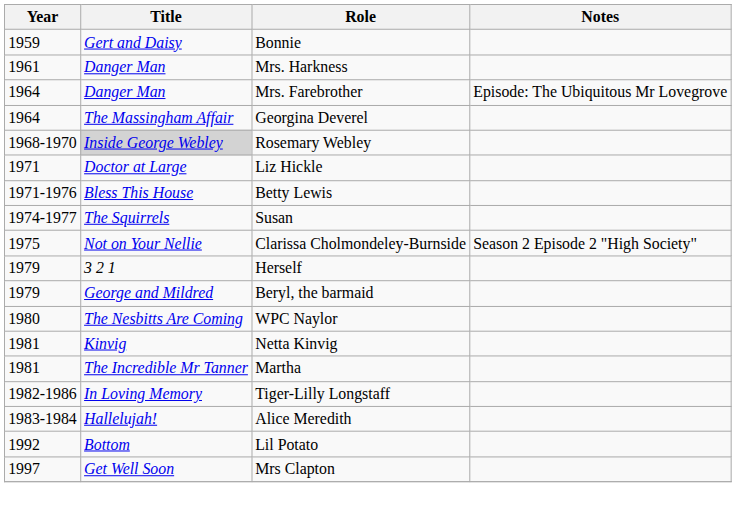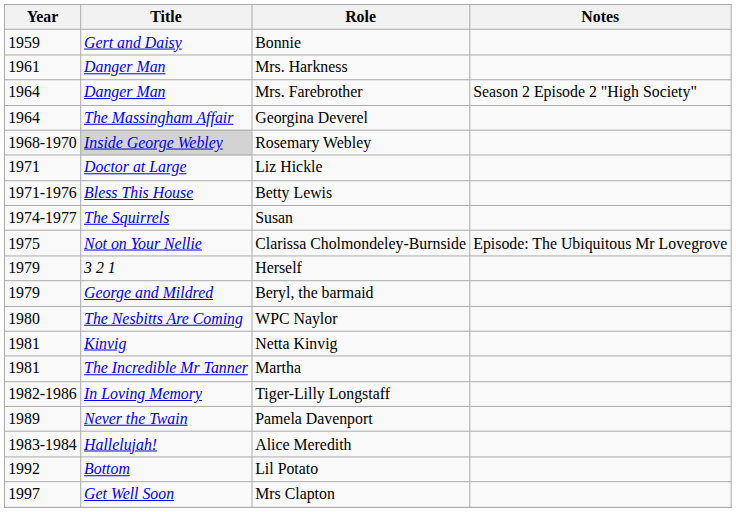 <table class="wikitable">
 <tr>
 <th>Year</th>
 <th>Title</th>
 <th>Role</th>
 <th>Notes</th>
 </tr>
 <tr>
 <td>1959</td>
 <td><em><a href='#'>Gert and Daisy</a></em></td>
 <td>Bonnie</td>
 <td></td>
 </tr>
 <tr>
 <td>1961</td>
 <td><em><a href='#'>Danger Man</a></em></td>
 <td>Mrs. Harkness</td>
 <td></td>
 </tr>
 <tr>
 <td>1964</td>
 <td><em><a href='#'>Danger Man</a></em></td>
 <td>Mrs. Farebrother</td>
-<td>Episode: The Ubiquitous Mr Lovegrove</td>
+<td>Season 2 Episode 2 "High Society"</td>
 </tr>
 <tr>
 <td>1964</td>
 <td><em><a href='#'>The Massingham Affair</a></em></td>
 <td>Georgina Deverel</td>
 <td></td>
 </tr>
 <tr>
 <td>1968-1970</td>
 <td style="background: lightgrey;"><em><a href='#'>Inside George Webley</a></em></td>
 <td>Rosemary Webley</td>
 <td></td>
 </tr>
 <tr>
 <td>1971</td>
 <td><em><a href='#'>Doctor at Large</a></em></td>
 <td>Liz Hickle</td>
 <td></td>
 </tr>
 <tr>
 <td>1971-1976</td>
 <td><em><a href='#'>Bless This House</a></em></td>
 <td>Betty Lewis</td>
 <td></td>
 </tr>
 <tr>
 <td>1974-1977</td>
 <td><em><a href='#'>The Squirrels</a></em></td>
 <td>Susan</td>
 <td></td>
 </tr>
 <tr>
 <td>1975</td>
 <td><em><a href='#'>Not on Your Nellie</a></em></td>
 <td>Clarissa Cholmondeley-Burnside</td>
-<td>Season 2 Episode 2 "High Society"</td>
+<td>Episode: The Ubiquitous Mr Lovegrove</td>
 </tr>
 <tr>
 <td>1979</td>
 <td><em>3 2 1</em></td>
 <td>Herself</td>
 <td></td>
 </tr>
 <tr>
 <td>1979</td>
 <td><em><a href='#'>George and Mildred</a></em></td>
 <td>Beryl, the barmaid</td>
 <td></td>
 </tr>
 <tr>
 <td>1980</td>
 <td><em><a href='#'>The Nesbitts Are Coming</a></em></td>
 <td>WPC Naylor</td>
 <td></td>
 </tr>
 <tr>
 <td>1981</td>
 <td><em><a href='#'>Kinvig</a></em></td>
 <td>Netta Kinvig</td>
 <td></td>
 </tr>
 <tr>
 <td>1981</td>
 <td><em><a href='#'>The Incredible Mr Tanner</a></em></td>
 <td>Martha</td>
 <td></td>
 </tr>
 <tr>
 <td>1982-1986</td>
 <td><em><a href='#'>In Loving Memory</a></em></td>
 <td>Tiger-Lilly Longstaff</td>
 <td></td>
 </tr>
 <tr>
+<td>1989</td>
+<td><em><a href='#'>Never the Twain</a></em></td>
+<td>Pamela Davenport</td>
+<td></td>
+</tr>
+<tr>
 <td>1983-1984</td>
 <td><em><a href='#'>Hallelujah!</a></em></td>
 <td>Alice Meredith</td>
 <td></td>
 </tr>
 <tr>
 <td>1992</td>
 <td><em><a href='#'>Bottom</a></em></td>
 <td>Lil Potato</td>
 <td></td>
 </tr>
 <tr>
 <td>1997</td>
 <td><em><a href='#'>Get Well Soon</a></em></td>
 <td>Mrs Clapton</td>
 <td></td>
 </tr>
 <tr>
 </tr>
 </table>
